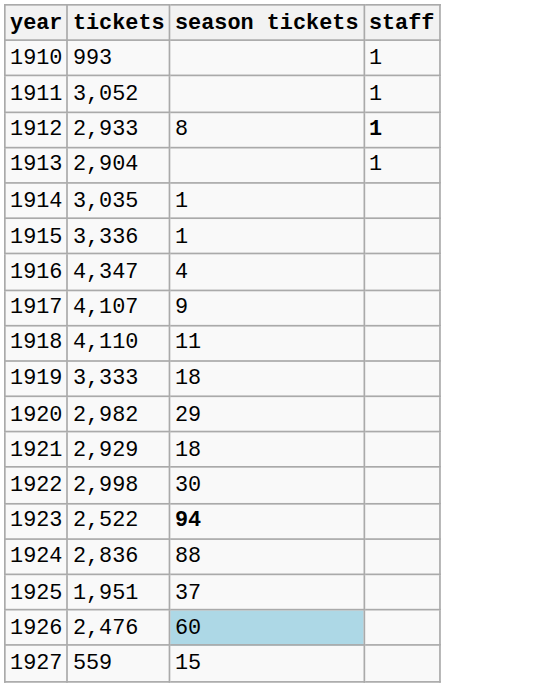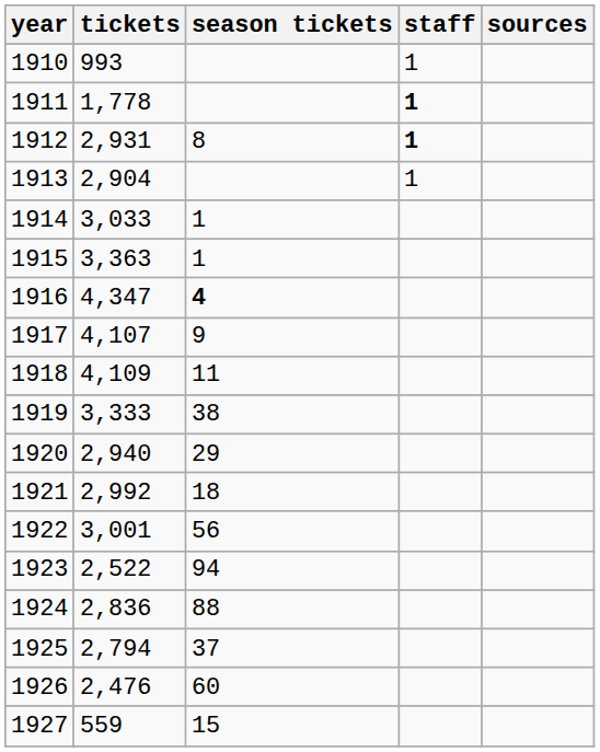 <table class="wikitable sortable mw-collapsible mw-collapsed">
 <tr>
 <th>year</th>
 <th>tickets</th>
 <th>season tickets</th>
 <th>staff</th>
+<th>sources</th>
 </tr>
 <tr>
 <td>1910</td>
 <td>993</td>
 <td></td>
 <td>1</td>
+<td></td>
 </tr>
 <tr>
 <td>1911</td>
-<td>3,052</td>
+<td>1,778</td>
 <td></td>
-<td>1</td>
+<td><strong>1</strong></td>
+<td></td>
 </tr>
 <tr>
 <td>1912</td>
-<td>2,933</td>
+<td>2,931</td>
 <td>8</td>
 <td><strong>1</strong></td>
+<td></td>
 </tr>
 <tr>
 <td>1913</td>
 <td>2,904</td>
 <td></td>
 <td>1</td>
+<td></td>
 </tr>
 <tr>
 <td>1914</td>
-<td>3,035</td>
+<td>3,033</td>
 <td>1</td>
+<td></td>
 <td></td>
 </tr>
 <tr>
 <td>1915</td>
-<td>3,336</td>
+<td>3,363</td>
 <td>1</td>
+<td></td>
 <td></td>
 </tr>
 <tr>
 <td>1916</td>
 <td>4,347</td>
-<td>4</td>
+<td><strong>4</strong></td>
+<td></td>
 <td></td>
 </tr>
 <tr>
 <td>1917</td>
 <td>4,107</td>
 <td>9</td>
 <td></td>
+<td></td>
 </tr>
 <tr>
 <td>1918</td>
-<td>4,110</td>
+<td>4,109</td>
 <td>11</td>
+<td></td>
 <td></td>
 </tr>
 <tr>
 <td>1919</td>
 <td>3,333</td>
-<td>18</td>
+<td>38</td>
+<td></td>
 <td></td>
 </tr>
 <tr>
 <td>1920</td>
-<td>2,982</td>
+<td>2,940</td>
 <td>29</td>
+<td></td>
 <td></td>
 </tr>
 <tr>
 <td>1921</td>
-<td>2,929</td>
+<td>2,992</td>
 <td>18</td>
+<td></td>
 <td></td>
 </tr>
 <tr>
 <td>1922</td>
-<td>2,998</td>
-<td>30</td>
+<td>3,001</td>
+<td>56</td>
+<td></td>
 <td></td>
 </tr>
 <tr>
 <td>1923</td>
 <td>2,522</td>
-<td><strong>94</strong></td>
+<td>94</td>
+<td></td>
 <td></td>
 </tr>
 <tr>
 <td>1924</td>
 <td>2,836</td>
 <td>88</td>
 <td></td>
+<td></td>
 </tr>
 <tr>
 <td>1925</td>
-<td>1,951</td>
+<td>2,794</td>
 <td>37</td>
+<td></td>
 <td></td>
 </tr>
 <tr>
 <td>1926</td>
 <td>2,476</td>
-<td style="background: lightblue;">60</td>
+<td>60</td>
+<td></td>
 <td></td>
 </tr>
 <tr>
 <td>1927</td>
 <td>559</td>
 <td>15</td>
 <td></td>
+<td></td>
 </tr>
 </table>
